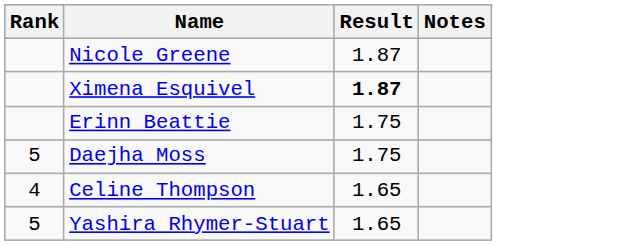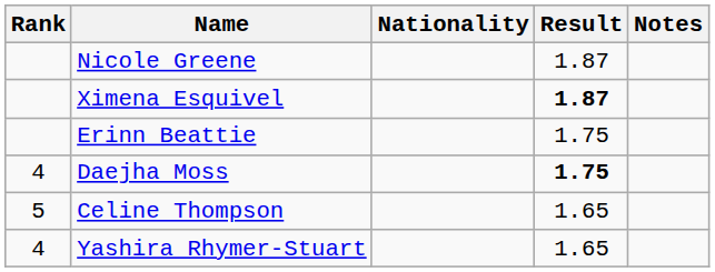 <table class="wikitable sortable" style="text-align:center">
 <tr>
 <th>Rank</th>
 <th>Name</th>
+<th>Nationality</th>
 <th>Result</th>
 <th>Notes</th>
 </tr>
 <tr>
 <td></td>
 <td align=left><a href='#'>Nicole Greene</a></td>
+<td align=left></td>
 <td>1.87</td>
 <td></td>
 </tr>
 <tr>
 <td></td>
 <td align=left><a href='#'>Ximena Esquivel</a></td>
+<td align=left></td>
 <td><strong>1.87</strong></td>
 <td></td>
 </tr>
 <tr>
 <td></td>
 <td align=left><a href='#'>Erinn Beattie</a></td>
-<td>1.75</td>
-<td></td>
-</tr>
-<tr>
-<td>5</td>
-<td align=left><a href='#'>Daejha Moss</a></td>
+<td align=left></td>
 <td>1.75</td>
 <td></td>
 </tr>
 <tr>
 <td>4</td>
+<td align=left><a href='#'>Daejha Moss</a></td>
+<td align=left></td>
+<td><strong>1.75</strong></td>
+<td></td>
+</tr>
+<tr>
+<td>5</td>
 <td align=left><a href='#'>Celine Thompson</a></td>
+<td align=left></td>
 <td>1.65</td>
 <td></td>
 </tr>
 <tr>
-<td>5</td>
+<td>4</td>
 <td align=left><a href='#'>Yashira Rhymer-Stuart</a></td>
+<td align=left></td>
 <td>1.65</td>
 <td></td>
 </tr>
 </table>
